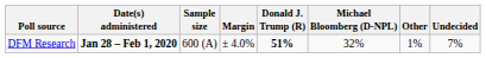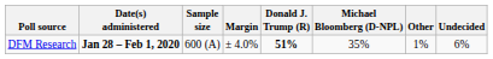 <table class="wikitable" style="font-size:90%;text-align:center;">
 <tr valign=bottom style="font-size:90%;">
 <th>Poll source</th>
 <th>Date(s)<br>administered</th>
 <th>Sample<br>size</th>
 <th>Margin<br></th>
 <th>Donald J.<br>Trump (R)</th>
 <th>Michael<br>Bloomberg (D-NPL)</th>
 <th>Other</th>
 <th>Undecided</th>
 </tr>
 <tr>
 <td style="text-align:left;"><a href='#'>DFM Research</a></td>
 <td><strong>Jan 28 – Feb 1, 2020</strong></td>
 <td>600 (A)</td>
 <td>± 4.0%</td>
 <td><strong>51%</strong></td>
-<td>32%</td>
+<td>35%</td>
 <td>1%</td>
-<td>7%</td>
+<td>6%</td>
 </tr>
 </table>
